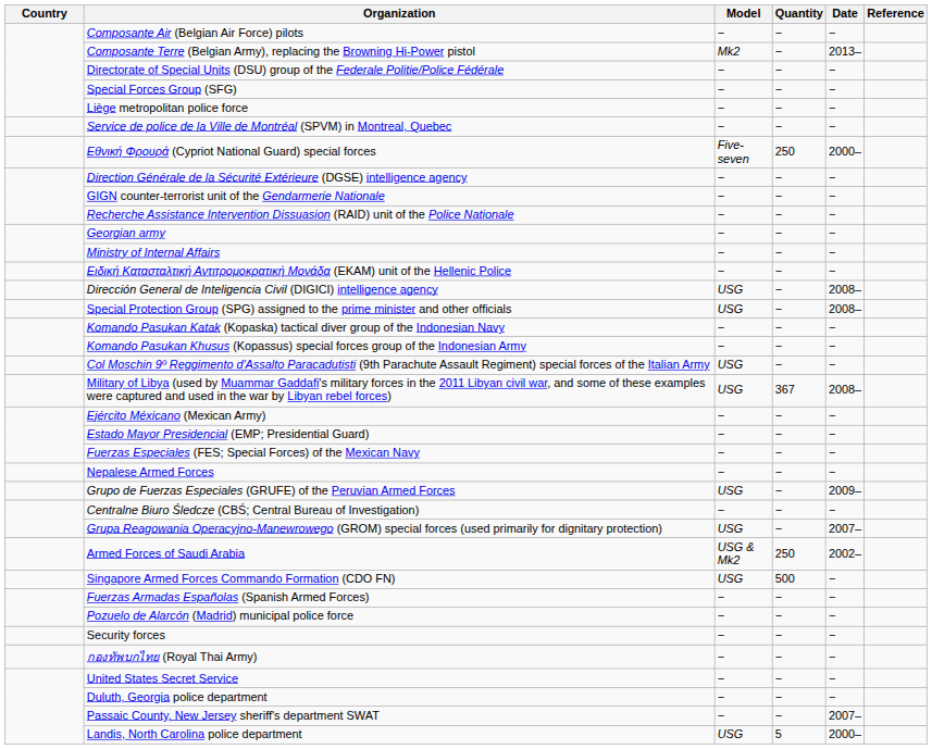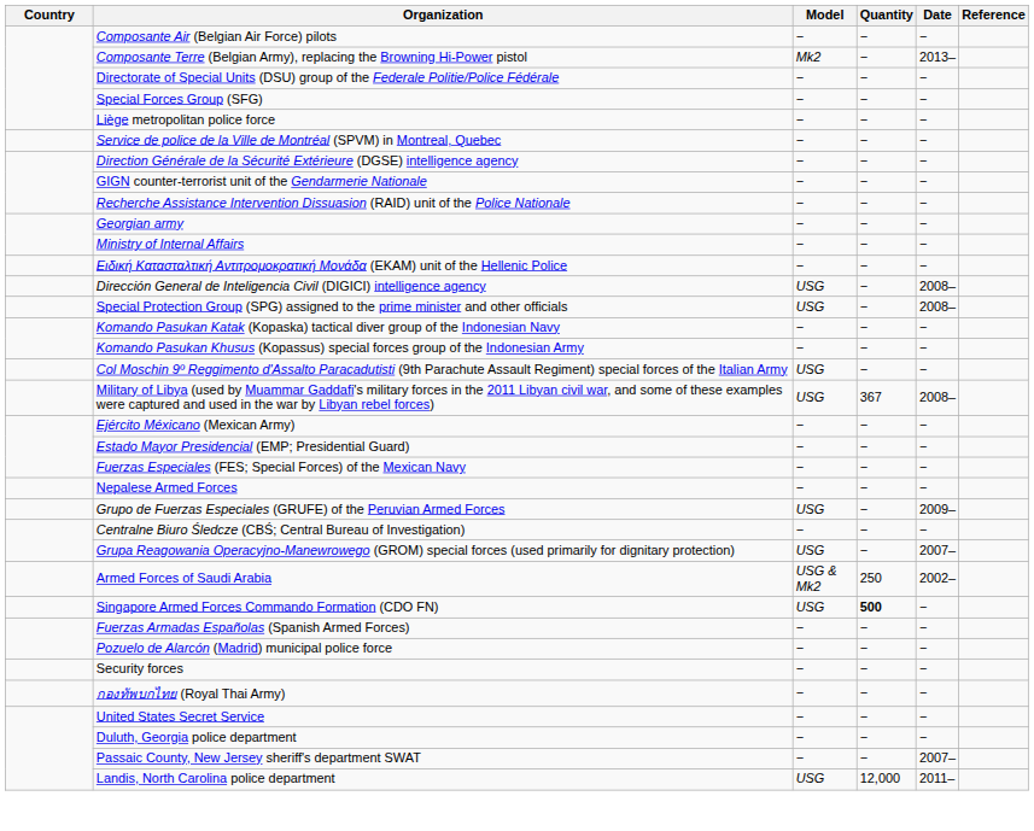 <table class="wikitable">
 <tr>
 <th width="100px">Country</th>
 <th>Organization</th>
 <th>Model</th>
 <th>Quantity</th>
 <th>Date</th>
 <th>Reference</th>
 </tr>
 <tr>
 <td rowspan=5></td>
 <td><em><a href='#'>Composante Air</a></em> (Belgian Air Force) pilots</td>
 <td>−</td>
 <td>−</td>
 <td>−</td>
 <td></td>
 </tr>
 <tr>
 <td><em><a href='#'>Composante Terre</a></em> (Belgian Army), replacing the <a href='#'>Browning Hi-Power</a> pistol</td>
 <td><em>Mk2</em></td>
 <td>−</td>
 <td>2013–</td>
 <td></td>
 </tr>
 <tr>
 <td><a href='#'>Directorate of Special Units</a> (DSU) group of the <em><a href='#'>Federale Politie/Police Fédérale</a></em></td>
 <td>−</td>
 <td>−</td>
 <td>−</td>
 <td></td>
 </tr>
 <tr>
 <td><a href='#'>Special Forces Group</a> (SFG)</td>
 <td>−</td>
 <td>−</td>
 <td>−</td>
 <td></td>
 </tr>
 <tr>
 <td><a href='#'>Liège</a> metropolitan police force</td>
 <td>−</td>
 <td>−</td>
 <td>−</td>
 <td></td>
 </tr>
 <tr>
 <td></td>
 <td><em><a href='#'>Service de police de la Ville de Montréal</a></em> (SPVM) in <a href='#'>Montreal, Quebec</a></td>
 <td>−</td>
 <td>−</td>
 <td>−</td>
-<td></td>
-</tr>
-<tr>
-<td></td>
-<td><em><a href='#'>Εθνική Φρουρά</a></em> (Cypriot National Guard) special forces</td>
-<td><em>Five-seven</em></td>
-<td>250</td>
-<td>2000–</td>
 <td></td>
 </tr>
 <tr>
 <td rowspan=3></td>
 <td><em><a href='#'>Direction Générale de la Sécurité Extérieure</a></em> (DGSE) <a href='#'>intelligence agency</a></td>
 <td>−</td>
 <td>−</td>
 <td>−</td>
 <td></td>
 </tr>
 <tr>
 <td><a href='#'>GIGN</a> counter-terrorist unit of the <em><a href='#'>Gendarmerie Nationale</a></em></td>
 <td>−</td>
 <td>−</td>
 <td>−</td>
 <td></td>
 </tr>
 <tr>
 <td><em><a href='#'>Recherche Assistance Intervention Dissuasion</a></em> (RAID) unit of the <em><a href='#'>Police Nationale</a></em></td>
 <td>−</td>
 <td>−</td>
 <td>−</td>
 <td></td>
 </tr>
 <tr>
 <td rowspan=2></td>
 <td><em><a href='#'>Georgian army</a></em></td>
 <td>−</td>
 <td>−</td>
 <td>−</td>
 <td></td>
 </tr>
 <tr>
 <td><em><a href='#'>Ministry of Internal Affairs</a></em></td>
 <td>−</td>
 <td>−</td>
 <td>−</td>
 <td></td>
 </tr>
 <tr>
 <td></td>
 <td><em><a href='#'>Ειδική Κατασταλτική Αντιτρομοκρατική Μονάδα</a></em> (EKAM) unit of the <a href='#'>Hellenic Police</a></td>
 <td>−</td>
 <td>−</td>
 <td>−</td>
 <td></td>
 </tr>
 <tr>
 <td></td>
 <td><em>Dirección General de Inteligencia Civil</em> (DIGICI) <a href='#'>intelligence agency</a></td>
 <td><em>USG</em></td>
 <td>−</td>
 <td>2008–</td>
 <td></td>
 </tr>
 <tr>
 <td></td>
 <td><a href='#'>Special Protection Group</a> (SPG) assigned to the <a href='#'>prime minister</a> and other officials</td>
 <td><em>USG</em></td>
 <td>−</td>
 <td>2008–</td>
 <td></td>
 </tr>
 <tr>
 <td rowspan=2></td>
 <td><em><a href='#'>Komando Pasukan Katak</a></em> (Kopaska) tactical diver group of the <a href='#'>Indonesian Navy</a></td>
 <td>−</td>
 <td>−</td>
 <td>−</td>
 <td></td>
 </tr>
 <tr>
 <td><em><a href='#'>Komando Pasukan Khusus</a></em> (Kopassus) special forces group of the <a href='#'>Indonesian Army</a></td>
 <td>−</td>
 <td>−</td>
 <td>−</td>
 <td></td>
 </tr>
 <tr>
 <td></td>
 <td><em><a href='#'>Col Moschin 9º Reggimento d'Assalto Paracadutisti</a></em> (9th Parachute Assault Regiment) special forces of the <a href='#'>Italian Army</a></td>
 <td><em>USG</em></td>
 <td>−</td>
 <td>−</td>
 <td></td>
 </tr>
 <tr>
 <td></td>
 <td><a href='#'>Military of Libya</a> (used by <a href='#'>Muammar Gaddafi</a>'s military forces in the <a href='#'>2011 Libyan civil war</a>, and some of these examples were captured and used in the war by <a href='#'>Libyan rebel forces</a>)</td>
 <td><em>USG</em></td>
 <td>367</td>
 <td>2008–</td>
 <td></td>
 </tr>
 <tr>
 <td rowspan=3></td>
 <td><em><a href='#'>Ejército Méxicano</a></em> (Mexican Army)</td>
 <td>−</td>
 <td>−</td>
 <td>−</td>
 <td></td>
 </tr>
 <tr>
 <td><em><a href='#'>Estado Mayor Presidencial</a></em> (EMP; Presidential Guard)</td>
 <td>−</td>
 <td>−</td>
 <td>−</td>
 <td></td>
 </tr>
 <tr>
 <td><em><a href='#'>Fuerzas Especiales</a></em> (FES; Special Forces) of the <a href='#'>Mexican Navy</a></td>
 <td>−</td>
 <td>−</td>
 <td>−</td>
 <td></td>
 </tr>
 <tr>
 <td></td>
 <td><a href='#'>Nepalese Armed Forces</a></td>
 <td>−</td>
 <td>−</td>
 <td>−</td>
 <td></td>
 </tr>
 <tr>
 <td></td>
 <td><em>Grupo de Fuerzas Especiales</em> (GRUFE) of the <a href='#'>Peruvian Armed Forces</a></td>
 <td><em>USG</em></td>
 <td>−</td>
 <td>2009–</td>
 <td></td>
 </tr>
 <tr>
 <td rowspan=2></td>
 <td><em>Centralne Biuro Śledcze</em> (CBŚ; Central Bureau of Investigation)</td>
 <td>−</td>
 <td>−</td>
 <td>−</td>
 <td></td>
 </tr>
 <tr>
 <td><em><a href='#'>Grupa Reagowania Operacyjno-Manewrowego</a></em> (GROM) special forces (used primarily for dignitary protection)</td>
 <td><em>USG</em></td>
 <td>−</td>
 <td>2007–</td>
 <td></td>
 </tr>
 <tr>
 <td></td>
 <td><a href='#'>Armed Forces of Saudi Arabia</a></td>
 <td><em>USG & Mk2</em></td>
 <td>250</td>
 <td>2002–</td>
 <td></td>
 </tr>
 <tr>
 <td></td>
 <td><a href='#'>Singapore Armed Forces Commando Formation</a> (CDO FN)</td>
 <td><em>USG</em></td>
-<td>500</td>
+<td><strong>500</strong></td>
 <td>−</td>
 <td></td>
 </tr>
 <tr>
 <td rowspan=2></td>
 <td><em><a href='#'>Fuerzas Armadas Españolas</a></em> (Spanish Armed Forces)</td>
 <td>−</td>
 <td>−</td>
 <td>−</td>
 <td></td>
 </tr>
 <tr>
 <td><em><a href='#'>Pozuelo de Alarcón</a></em> (<a href='#'>Madrid</a>) municipal police force</td>
 <td>−</td>
 <td>−</td>
 <td>−</td>
 <td></td>
 </tr>
 <tr>
 <td></td>
 <td>Security forces</td>
 <td>−</td>
 <td>−</td>
 <td>−</td>
 <td></td>
 </tr>
 <tr>
 <td></td>
 <td><em><a href='#'>กองทัพบกไทย</a></em> (Royal Thai Army)</td>
 <td>−</td>
 <td>−</td>
 <td>−</td>
 <td></td>
 </tr>
 <tr>
 <td rowspan=4></td>
 <td><a href='#'>United States Secret Service</a></td>
 <td>−</td>
 <td>−</td>
 <td>−</td>
 <td></td>
 </tr>
 <tr>
 <td><a href='#'>Duluth, Georgia</a> police department</td>
 <td>−</td>
 <td>−</td>
 <td>−</td>
 <td></td>
 </tr>
 <tr>
 <td><a href='#'>Passaic County, New Jersey</a> sheriff's department SWAT</td>
 <td>−</td>
 <td>−</td>
 <td>2007–</td>
 <td></td>
 </tr>
 <tr>
 <td><a href='#'>Landis, North Carolina</a> police department</td>
 <td><em>USG</em></td>
-<td>5</td>
-<td>2000–</td>
+<td>12,000</td>
+<td>2011–</td>
 <td></td>
 </tr>
 </table>
